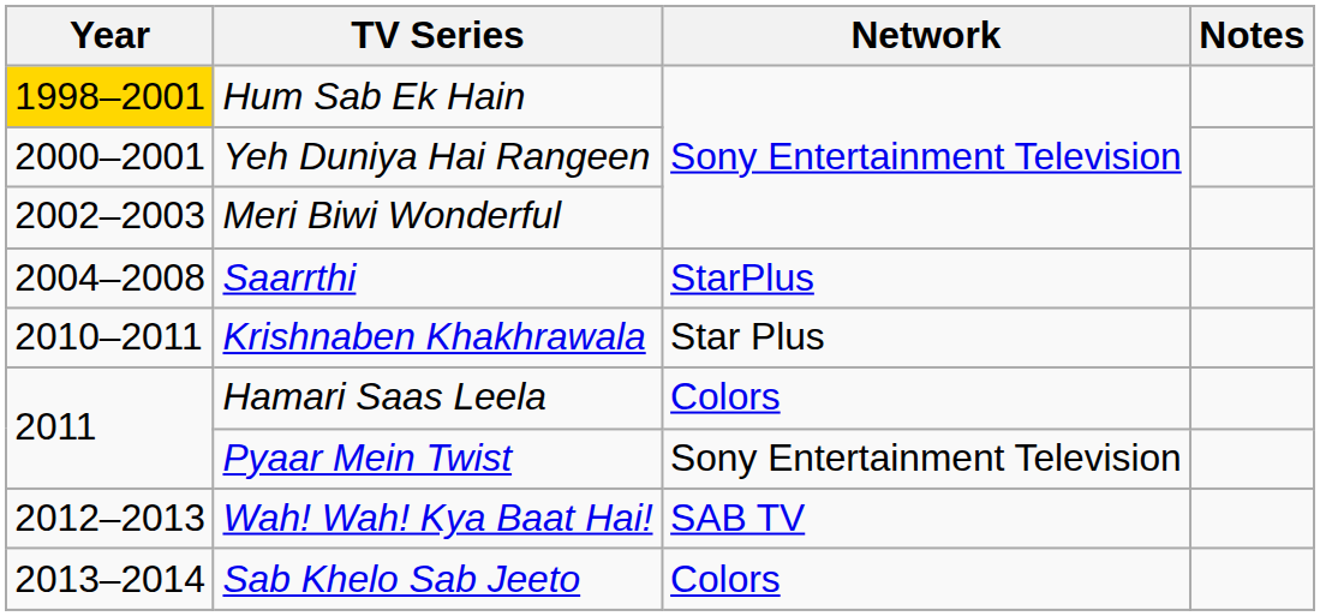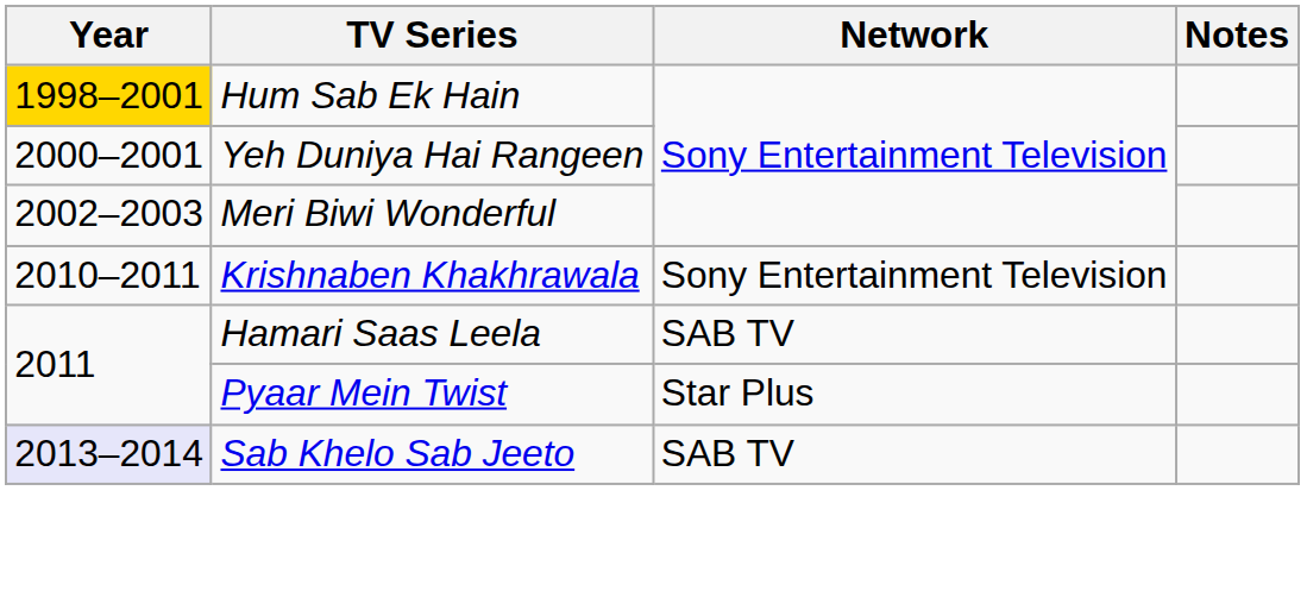 <table class="sortable wikitable" class="wikitable">
 <tr>
 <th>Year</th>
 <th>TV Series</th>
 <th>Network</th>
 <th>Notes</th>
 </tr>
 <tr>
 <td style="background: gold;">1998–2001</td>
 <td><em>Hum Sab Ek Hain</em></td>
 <td rowspan="3"><a href='#'>Sony Entertainment Television</a></td>
 <td></td>
 </tr>
 <tr>
 <td>2000–2001</td>
 <td><em>Yeh Duniya Hai Rangeen</em></td>
 <td></td>
 </tr>
 <tr>
 <td>2002–2003</td>
 <td><em>Meri Biwi Wonderful</em></td>
 <td></td>
 </tr>
 <tr>
-<td>2004–2008</td>
-<td><em><a href='#'>Saarrthi</a></em></td>
-<td><a href='#'>StarPlus</a></td>
-<td></td>
-</tr>
-<tr>
 <td>2010–2011</td>
 <td><em><a href='#'>Krishnaben Khakhrawala</a></em></td>
-<td>Star Plus</td>
+<td>Sony Entertainment Television</td>
 <td></td>
 </tr>
 <tr>
 <td rowspan="2">2011</td>
 <td><em>Hamari Saas Leela</em></td>
-<td><a href='#'>Colors</a></td>
+<td>SAB TV</td>
 <td></td>
 </tr>
 <tr>
 <td><em><a href='#'>Pyaar Mein Twist</a></em></td>
-<td>Sony Entertainment Television</td>
+<td>Star Plus</td>
 <td></td>
 </tr>
 <tr>
-<td>2012–2013</td>
-<td><em><a href='#'>Wah! Wah! Kya Baat Hai!</a></em></td>
-<td><a href='#'>SAB TV</a></td>
-<td></td>
-</tr>
-<tr>
-<td>2013–2014</td>
+<td style="background: lavender;">2013–2014</td>
 <td><em><a href='#'>Sab Khelo Sab Jeeto</a></em></td>
-<td><a href='#'>Colors</a></td>
+<td>SAB TV</td>
 <td></td>
 </tr>
 </table>
